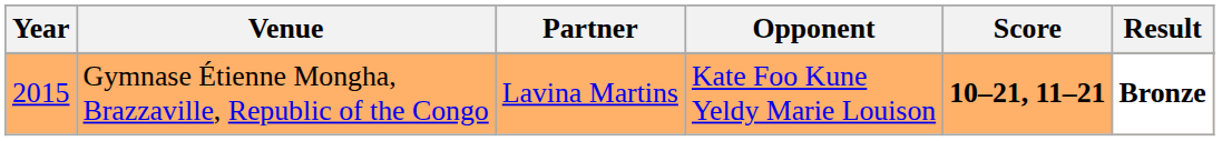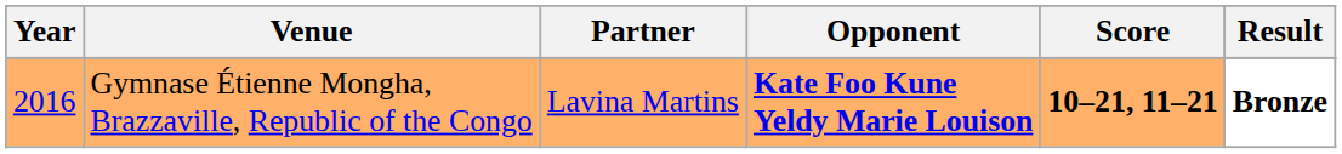 <table class="sortable wikitable" style="font-size: 90%;">
 <tr>
 <th>Year</th>
 <th>Venue</th>
 <th>Partner</th>
 <th>Opponent</th>
 <th>Score</th>
 <th>Result</th>
 </tr>
 <tr>
 </tr>
 <tr style="background:#FFB069">
-<td align="center"><a href='#'>2015</a></td>
+<td align="center"><a href='#'>2016</a></td>
 <td align="left">Gymnase Étienne Mongha,<br><a href='#'>Brazzaville</a>, <a href='#'>Republic of the Congo</a></td>
 <td align="left"> <a href='#'>Lavina Martins</a></td>
-<td align="left"> <a href='#'>Kate Foo Kune</a><br> <a href='#'>Yeldy Marie Louison</a></td>
+<td align="left"><strong> <a href='#'>Kate Foo Kune</a><br> <a href='#'>Yeldy Marie Louison</a></strong></td>
 <td align="left"><strong>10–21, 11–21</strong></td>
 <td style="text-align:left; background:white"> <strong>Bronze</strong></td>
 </tr>
 </table>
